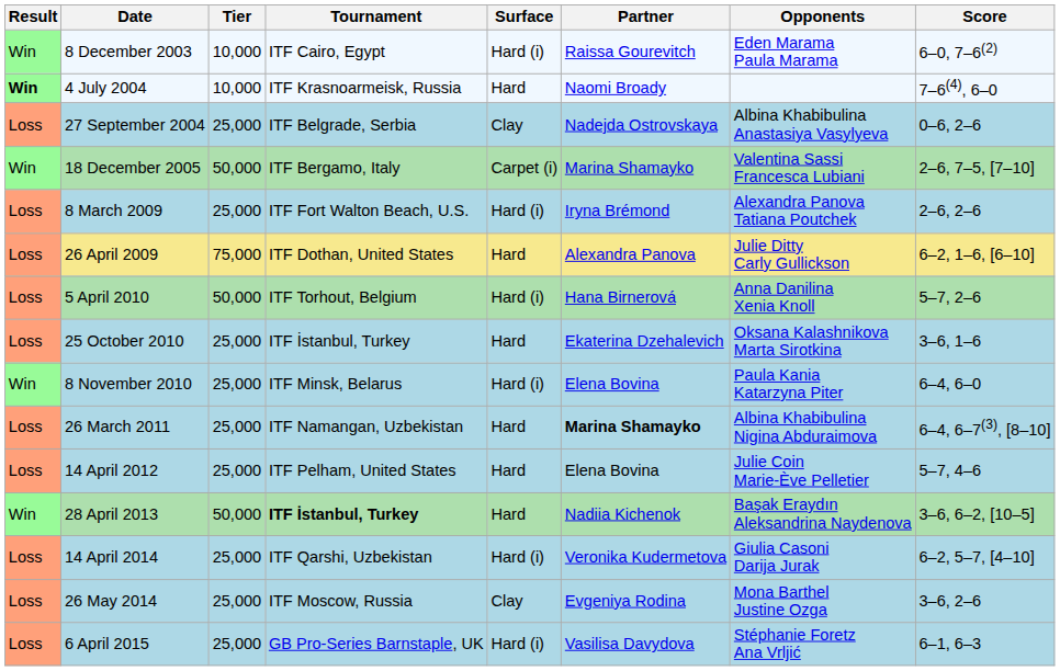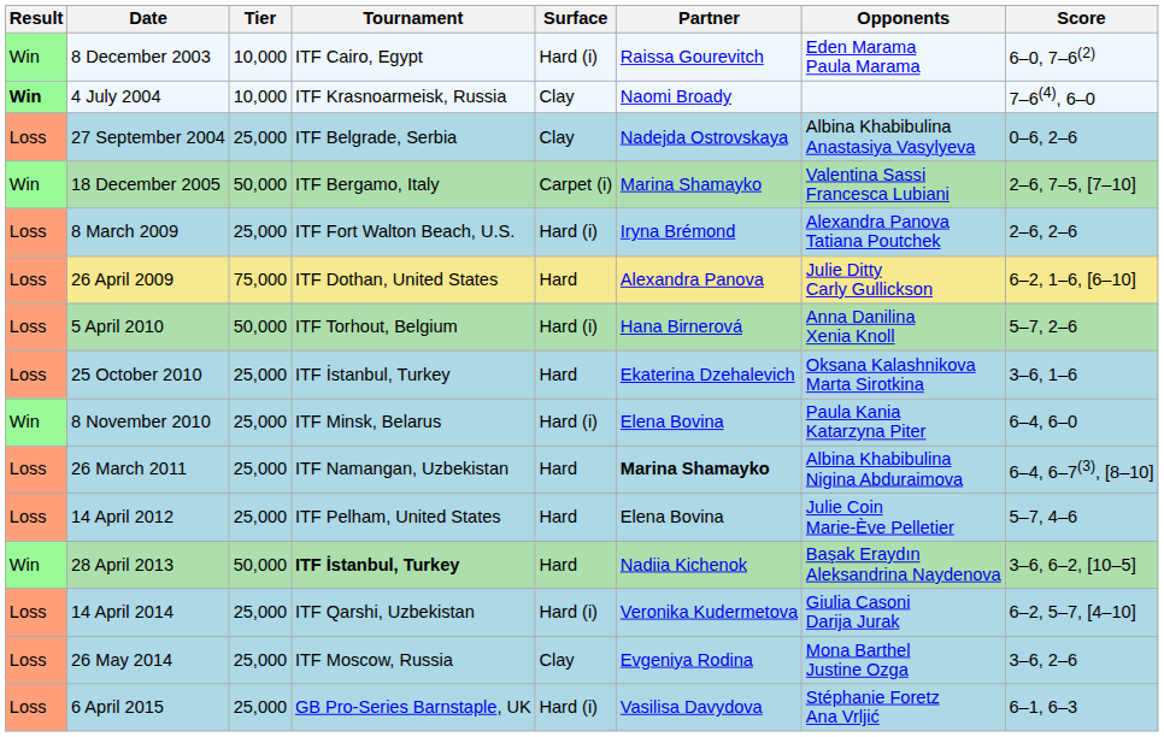 <table class="sortable wikitable">
 <tr>
 <th>Result</th>
 <th>Date</th>
 <th>Tier</th>
 <th>Tournament</th>
 <th>Surface</th>
 <th>Partner</th>
 <th>Opponents</th>
 <th class="unsortable">Score</th>
 </tr>
 <tr style="background:#f0f8ff;">
 <td style="background:#98fb98;">Win</td>
 <td>8 December 2003</td>
 <td>10,000</td>
 <td>ITF Cairo, Egypt</td>
 <td>Hard (i)</td>
 <td> <a href='#'>Raissa Gourevitch</a></td>
 <td> <a href='#'>Eden Marama</a> <br>  <a href='#'>Paula Marama</a></td>
 <td>6–0, 7–6<sup>(2)</sup></td>
 </tr>
 <tr style="background:#f0f8ff;">
 <td style="background:#98fb98;"><strong>Win</strong></td>
 <td>4 July 2004</td>
 <td>10,000</td>
 <td>ITF Krasnoarmeisk, Russia</td>
-<td>Hard</td>
+<td>Clay</td>
 <td> <a href='#'>Naomi Broady</a></td>
 <td></td>
 <td>7–6<sup>(4)</sup>, 6–0</td>
 </tr>
 <tr style="background:lightblue;">
 <td style="background:#ffa07a;">Loss</td>
 <td>27 September 2004</td>
 <td>25,000</td>
 <td>ITF Belgrade, Serbia</td>
 <td>Clay</td>
 <td> <a href='#'>Nadejda Ostrovskaya</a></td>
 <td> Albina Khabibulina <br>  <a href='#'>Anastasiya Vasylyeva</a></td>
 <td>0–6, 2–6</td>
 </tr>
 <tr style="background:#addfad;">
 <td style="background:#98fb98;">Win</td>
 <td>18 December 2005</td>
 <td>50,000</td>
 <td>ITF Bergamo, Italy</td>
 <td>Carpet (i)</td>
 <td> <a href='#'>Marina Shamayko</a></td>
 <td> <a href='#'>Valentina Sassi</a> <br>  <a href='#'>Francesca Lubiani</a></td>
 <td>2–6, 7–5, [7–10]</td>
 </tr>
 <tr style="background:lightblue;">
 <td style="background:#ffa07a;">Loss</td>
 <td>8 March 2009</td>
 <td>25,000</td>
 <td>ITF Fort Walton Beach, U.S.</td>
 <td>Hard (i)</td>
 <td> <a href='#'>Iryna Brémond</a></td>
 <td> <a href='#'>Alexandra Panova</a> <br>  <a href='#'>Tatiana Poutchek</a></td>
 <td>2–6, 2–6</td>
 </tr>
 <tr style="background:#f7e98e;">
 <td style="background:#ffa07a;">Loss</td>
 <td>26 April 2009</td>
 <td>75,000</td>
 <td>ITF Dothan, United States</td>
 <td>Hard</td>
 <td> <a href='#'>Alexandra Panova</a></td>
 <td> <a href='#'>Julie Ditty</a> <br>  <a href='#'>Carly Gullickson</a></td>
 <td>6–2, 1–6, [6–10]</td>
 </tr>
 <tr style="background:#addfad;">
 <td style="background:#ffa07a;">Loss</td>
 <td>5 April 2010</td>
 <td>50,000</td>
 <td>ITF Torhout, Belgium</td>
 <td>Hard (i)</td>
 <td> <a href='#'>Hana Birnerová</a></td>
 <td> <a href='#'>Anna Danilina</a> <br>  <a href='#'>Xenia Knoll</a></td>
 <td>5–7, 2–6</td>
 </tr>
 <tr style="background:lightblue;">
 <td style="background:#ffa07a;">Loss</td>
 <td>25 October 2010</td>
 <td>25,000</td>
 <td>ITF İstanbul, Turkey</td>
 <td>Hard</td>
 <td> <a href='#'>Ekaterina Dzehalevich</a></td>
 <td> <a href='#'>Oksana Kalashnikova</a> <br>  <a href='#'>Marta Sirotkina</a></td>
 <td>3–6, 1–6</td>
 </tr>
 <tr style="background:lightblue;">
 <td style="background:#98fb98;">Win</td>
 <td>8 November 2010</td>
 <td>25,000</td>
 <td>ITF Minsk, Belarus</td>
 <td>Hard (i)</td>
 <td> <a href='#'>Elena Bovina</a></td>
 <td> <a href='#'>Paula Kania</a> <br>  <a href='#'>Katarzyna Piter</a></td>
 <td>6–4, 6–0</td>
 </tr>
 <tr style="background:lightblue;">
 <td style="background:#ffa07a;">Loss</td>
 <td>26 March 2011</td>
 <td>25,000</td>
 <td>ITF Namangan, Uzbekistan</td>
 <td>Hard</td>
 <td><strong> Marina Shamayko</strong></td>
 <td> <a href='#'>Albina Khabibulina</a> <br>  <a href='#'>Nigina Abduraimova</a></td>
 <td>6–4, 6–7<sup>(3)</sup>, [8–10]</td>
 </tr>
 <tr style="background:lightblue;">
 <td style="background:#ffa07a;">Loss</td>
 <td>14 April 2012</td>
 <td>25,000</td>
 <td>ITF Pelham, United States</td>
 <td>Hard</td>
 <td> Elena Bovina</td>
 <td> <a href='#'>Julie Coin</a> <br>  <a href='#'>Marie-Ève Pelletier</a></td>
 <td>5–7, 4–6</td>
 </tr>
 <tr style="background:#addfad;">
 <td style="background:#98fb98;">Win</td>
 <td>28 April 2013</td>
 <td>50,000</td>
 <td><strong>ITF İstanbul, Turkey</strong></td>
 <td>Hard</td>
 <td> <a href='#'>Nadiia Kichenok</a></td>
 <td> <a href='#'>Başak Eraydın</a> <br>  <a href='#'>Aleksandrina Naydenova</a></td>
 <td>3–6, 6–2, [10–5]</td>
 </tr>
 <tr style="background:lightblue;">
 <td style="background:#ffa07a;">Loss</td>
 <td>14 April 2014</td>
 <td>25,000</td>
 <td>ITF Qarshi, Uzbekistan</td>
 <td>Hard (i)</td>
 <td> <a href='#'>Veronika Kudermetova</a></td>
 <td> <a href='#'>Giulia Casoni</a> <br>  <a href='#'>Darija Jurak</a></td>
 <td>6–2, 5–7, [4–10]</td>
 </tr>
 <tr style="background:lightblue;">
 <td style="background:#ffa07a;">Loss</td>
 <td>26 May 2014</td>
 <td>25,000</td>
 <td>ITF Moscow, Russia</td>
 <td>Clay</td>
 <td> <a href='#'>Evgeniya Rodina</a></td>
 <td> <a href='#'>Mona Barthel</a> <br>  <a href='#'>Justine Ozga</a></td>
 <td>3–6, 2–6</td>
 </tr>
 <tr style="background:lightblue;">
 <td style="background:#ffa07a;">Loss</td>
 <td>6 April 2015</td>
 <td>25,000</td>
 <td><a href='#'>GB Pro-Series Barnstaple</a>, UK</td>
 <td>Hard (i)</td>
 <td> <a href='#'>Vasilisa Davydova</a></td>
 <td> <a href='#'>Stéphanie Foretz</a> <br>  <a href='#'>Ana Vrljić</a></td>
 <td>6–1, 6–3</td>
 </tr>
 </table>
